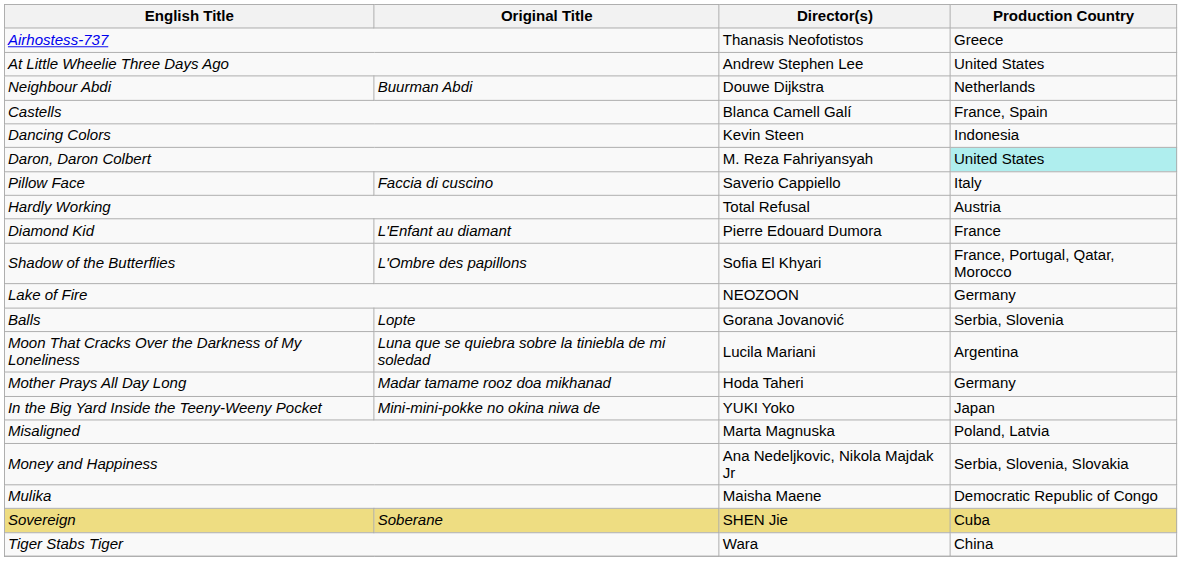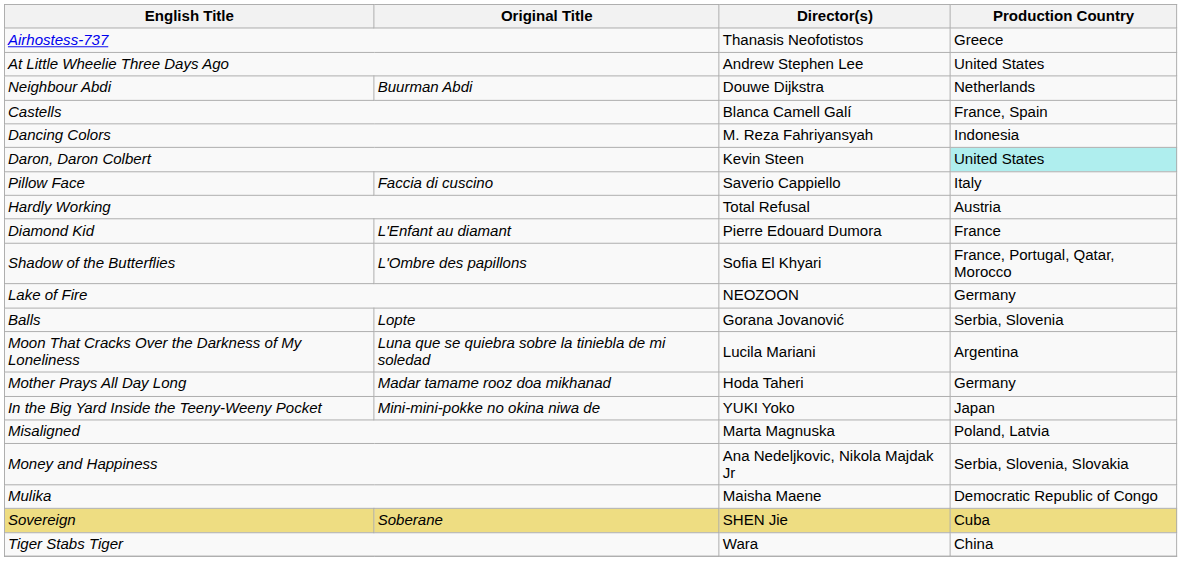 <table class="wikitable sortable">
 <tr>
 <th>English Title</th>
 <th>Original Title</th>
 <th>Director(s)</th>
 <th>Production Country</th>
 </tr>
 <tr>
 <td colspan="2"><em><a href='#'>Airhostess-737</a></em></td>
 <td>Thanasis Neofotistos</td>
 <td>Greece</td>
 </tr>
 <tr>
 <td colspan="2"><em>At Little Wheelie Three Days Ago</em></td>
 <td>Andrew Stephen Lee</td>
 <td>United States</td>
 </tr>
 <tr>
 <td><em>Neighbour Abdi</em></td>
 <td><em>Buurman Abdi</em></td>
 <td>Douwe Dijkstra</td>
 <td>Netherlands</td>
 </tr>
 <tr>
 <td colspan="2"><em>Castells</em></td>
 <td>Blanca Camell Galí</td>
 <td>France, Spain</td>
 </tr>
 <tr>
 <td colspan="2"><em>Dancing Colors</em></td>
-<td>Kevin Steen</td>
+<td>M. Reza Fahriyansyah</td>
 <td>Indonesia</td>
 </tr>
 <tr>
 <td colspan="2"><em>Daron, Daron Colbert</em></td>
-<td>M. Reza Fahriyansyah</td>
+<td>Kevin Steen</td>
 <td style="background: paleturquoise;">United States</td>
 </tr>
 <tr>
 <td><em>Pillow Face</em></td>
 <td><em>Faccia di cuscino</em></td>
 <td>Saverio Cappiello</td>
 <td>Italy</td>
 </tr>
 <tr>
 <td colspan="2"><em>Hardly Working</em></td>
 <td>Total Refusal</td>
 <td>Austria</td>
 </tr>
 <tr>
 <td><em>Diamond Kid</em></td>
 <td><em>L'Enfant au diamant</em></td>
 <td>Pierre Edouard Dumora</td>
 <td>France</td>
 </tr>
 <tr>
 <td><em>Shadow of the Butterflies</em></td>
 <td><em>L'Ombre des papillons</em></td>
 <td>Sofia El Khyari</td>
 <td>France, Portugal, Qatar, Morocco</td>
 </tr>
 <tr>
 <td colspan="2"><em>Lake of Fire</em></td>
 <td>NEOZOON</td>
 <td>Germany</td>
 </tr>
 <tr>
 <td><em>Balls</em></td>
 <td><em>Lopte</em></td>
 <td>Gorana Jovanović</td>
 <td>Serbia, Slovenia</td>
 </tr>
 <tr>
 <td><em>Moon That Cracks Over the Darkness of My Loneliness</em></td>
 <td><em>Luna que se quiebra sobre la tiniebla de mi soledad</em></td>
 <td>Lucila Mariani</td>
 <td>Argentina</td>
 </tr>
 <tr>
 <td><em>Mother Prays All Day Long</em></td>
 <td><em>Madar tamame rooz doa mikhanad</em></td>
 <td>Hoda Taheri</td>
 <td>Germany</td>
 </tr>
 <tr>
 <td><em>In the Big Yard Inside the Teeny-Weeny Pocket</em></td>
 <td><em>Mini-mini-pokke no okina niwa de</em></td>
 <td>YUKI Yoko</td>
 <td>Japan</td>
 </tr>
 <tr>
 <td colspan="2"><em>Misaligned</em></td>
 <td>Marta Magnuska</td>
 <td>Poland, Latvia</td>
 </tr>
 <tr>
 <td colspan="2"><em>Money and Happiness</em></td>
 <td>Ana Nedeljkovic, Nikola Majdak Jr</td>
 <td>Serbia, Slovenia, Slovakia</td>
 </tr>
 <tr>
 <td colspan="2"><em>Mulika</em></td>
 <td>Maisha Maene</td>
 <td>Democratic Republic of Congo</td>
 </tr>
 <tr style="background:#eedd82">
 <td><em>Sovereign</em></td>
 <td><em>Soberane</em></td>
 <td>SHEN Jie</td>
 <td>Cuba</td>
 </tr>
 <tr>
 <td colspan="2"><em>Tiger Stabs Tiger</em></td>
 <td>Wara</td>
 <td>China</td>
 </tr>
 <tr>
 </tr>
 </table>
